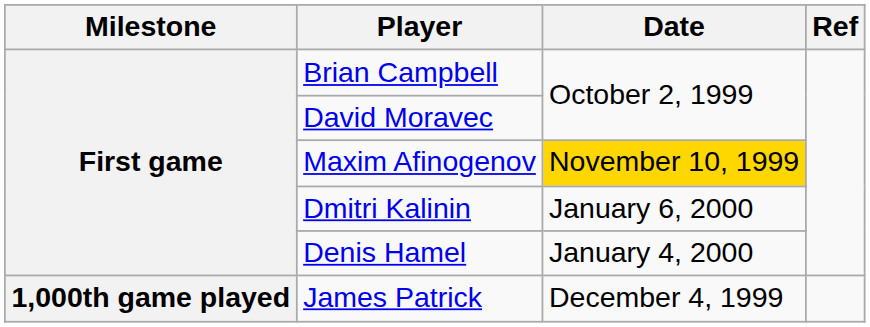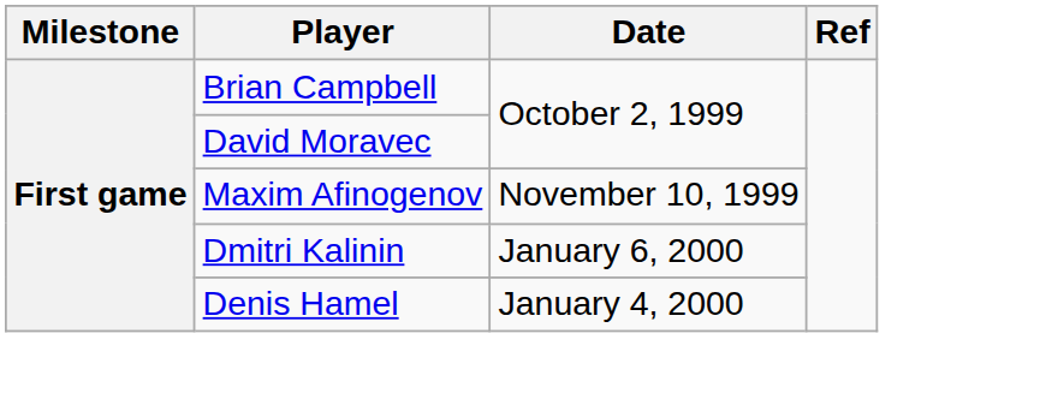 <table class="wikitable">
 <tr>
 <th scope="col">Milestone</th>
 <th scope="col">Player</th>
 <th scope="col">Date</th>
 <th scope="col">Ref</th>
 </tr>
 <tr>
 <th rowspan=5>First game</th>
 <td><a href='#'>Brian Campbell</a></td>
 <td rowspan=2>October 2, 1999</td>
 <td rowspan=5></td>
 </tr>
 <tr>
 <td><a href='#'>David Moravec</a></td>
 </tr>
 <tr>
 <td><a href='#'>Maxim Afinogenov</a></td>
-<td style="background: gold;">November 10, 1999</td>
+<td>November 10, 1999</td>
 </tr>
 <tr>
 <td><a href='#'>Dmitri Kalinin</a></td>
 <td>January 6, 2000</td>
 </tr>
 <tr>
 <td><a href='#'>Denis Hamel</a></td>
 <td>January 4, 2000</td>
 </tr>
-<tr>
-<th>1,000th game played</th>
-<td><a href='#'>James Patrick</a></td>
-<td>December 4, 1999</td>
-<td></td>
-</tr>
 </table>
